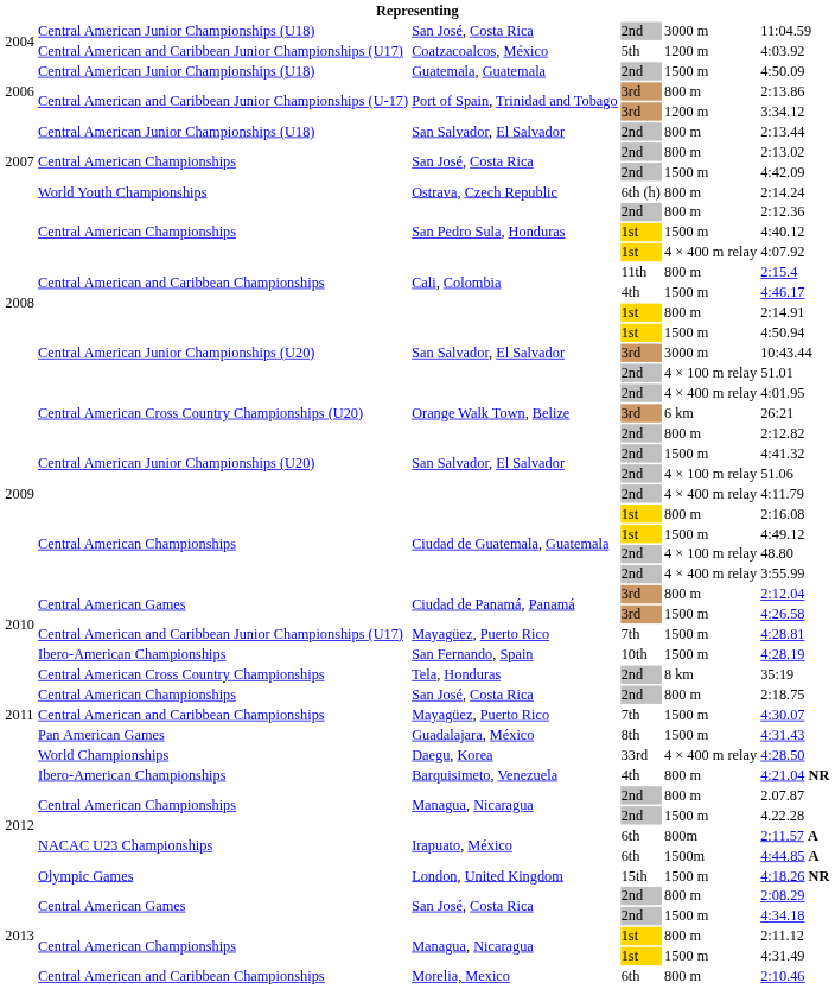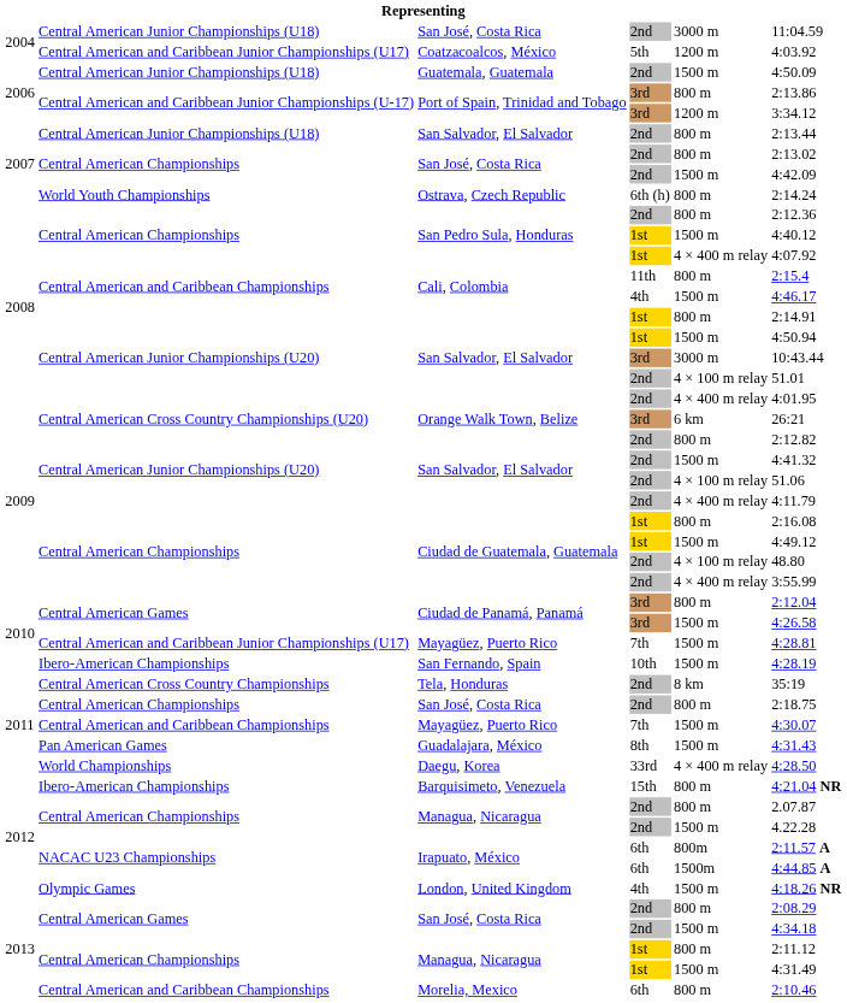 <table>
 <tr>
 <th colspan="6">Representing </th>
 </tr>
 <tr>
 <td rowspan=2>2004</td>
 <td><a href='#'>Central American Junior Championships (U18)</a></td>
 <td><a href='#'>San José</a>, <a href='#'>Costa Rica</a></td>
 <td bgcolor=silver>2nd</td>
 <td>3000 m</td>
 <td>11:04.59</td>
 </tr>
 <tr>
 <td><a href='#'>Central American and Caribbean Junior Championships (U17)</a></td>
 <td><a href='#'>Coatzacoalcos</a>, <a href='#'>México</a></td>
 <td>5th</td>
 <td>1200 m</td>
 <td>4:03.92</td>
 </tr>
 <tr>
 <td rowspan = 3>2006</td>
 <td><a href='#'>Central American Junior Championships (U18)</a></td>
 <td><a href='#'>Guatemala</a>, <a href='#'>Guatemala</a></td>
 <td bgcolor=silver>2nd</td>
 <td>1500 m</td>
 <td>4:50.09</td>
 </tr>
 <tr>
 <td rowspan = "2"><a href='#'>Central American and Caribbean Junior Championships (U-17)</a></td>
 <td rowspan = "2"><a href='#'>Port of Spain</a>, <a href='#'>Trinidad and Tobago</a></td>
 <td bgcolor=cc9966>3rd</td>
 <td>800 m</td>
 <td>2:13.86</td>
 </tr>
 <tr>
 <td bgcolor=cc9966>3rd</td>
 <td>1200 m</td>
 <td>3:34.12</td>
 </tr>
 <tr>
 <td rowspan = "4">2007</td>
 <td><a href='#'>Central American Junior Championships (U18)</a></td>
 <td><a href='#'>San Salvador</a>, <a href='#'>El Salvador</a></td>
 <td bgcolor=silver>2nd</td>
 <td>800 m</td>
 <td>2:13.44</td>
 </tr>
 <tr>
 <td rowspan = "2"><a href='#'>Central American Championships</a></td>
 <td rowspan = "2"><a href='#'>San José</a>, <a href='#'>Costa Rica</a></td>
 <td bgcolor=silver>2nd</td>
 <td>800 m</td>
 <td>2:13.02</td>
 </tr>
 <tr>
 <td bgcolor=silver>2nd</td>
 <td>1500 m</td>
 <td>4:42.09</td>
 </tr>
 <tr>
 <td><a href='#'>World Youth Championships</a></td>
 <td><a href='#'>Ostrava</a>, <a href='#'>Czech Republic</a></td>
 <td>6th (h)</td>
 <td>800 m</td>
 <td>2:14.24</td>
 </tr>
 <tr>
 <td rowspan = "10">2008</td>
 <td rowspan = "3"><a href='#'>Central American Championships</a></td>
 <td rowspan = "3"><a href='#'>San Pedro Sula</a>, <a href='#'>Honduras</a></td>
 <td bgcolor=silver>2nd</td>
 <td>800 m</td>
 <td>2:12.36</td>
 </tr>
 <tr>
 <td bgcolor=gold>1st</td>
 <td>1500 m</td>
 <td>4:40.12</td>
 </tr>
 <tr>
 <td bgcolor=gold>1st</td>
 <td>4 × 400 m relay</td>
 <td>4:07.92</td>
 </tr>
 <tr>
 <td rowspan = "2"><a href='#'>Central American and Caribbean Championships</a></td>
 <td rowspan = "2"><a href='#'>Cali</a>, <a href='#'>Colombia</a></td>
 <td>11th</td>
 <td>800 m</td>
 <td><a href='#'>2:15.4</a></td>
 </tr>
 <tr>
 <td>4th</td>
 <td>1500 m</td>
 <td><a href='#'>4:46.17</a></td>
 </tr>
 <tr>
 <td rowspan=5><a href='#'>Central American Junior Championships (U20)</a></td>
 <td rowspan=5><a href='#'>San Salvador</a>, <a href='#'>El Salvador</a></td>
 <td bgcolor=gold>1st</td>
 <td>800 m</td>
 <td>2:14.91</td>
 </tr>
 <tr>
 <td bgcolor=gold>1st</td>
 <td>1500 m</td>
 <td>4:50.94</td>
 </tr>
 <tr>
 <td bgcolor="cc9966">3rd</td>
 <td>3000 m</td>
 <td>10:43.44</td>
 </tr>
 <tr>
 <td bgcolor=silver>2nd</td>
 <td>4 × 100 m relay</td>
 <td>51.01</td>
 </tr>
 <tr>
 <td bgcolor=silver>2nd</td>
 <td>4 × 400 m relay</td>
 <td>4:01.95</td>
 </tr>
 <tr>
 <td rowspan = "9">2009</td>
 <td><a href='#'>Central American Cross Country Championships (U20)</a></td>
 <td><a href='#'>Orange Walk Town</a>, <a href='#'>Belize</a></td>
 <td bgcolor="cc9966">3rd</td>
 <td>6 km</td>
 <td>26:21</td>
 </tr>
 <tr>
 <td rowspan=4><a href='#'>Central American Junior Championships (U20)</a></td>
 <td rowspan=4><a href='#'>San Salvador</a>, <a href='#'>El Salvador</a></td>
 <td bgcolor=silver>2nd</td>
 <td>800 m</td>
 <td>2:12.82</td>
 </tr>
 <tr>
 <td bgcolor=silver>2nd</td>
 <td>1500 m</td>
 <td>4:41.32</td>
 </tr>
 <tr>
 <td bgcolor=silver>2nd</td>
 <td>4 × 100 m relay</td>
 <td>51.06</td>
 </tr>
 <tr>
 <td bgcolor=silver>2nd</td>
 <td>4 × 400 m relay</td>
 <td>4:11.79</td>
 </tr>
 <tr>
 <td rowspan = "4"><a href='#'>Central American Championships</a></td>
 <td rowspan = "4"><a href='#'>Ciudad de Guatemala</a>, <a href='#'>Guatemala</a></td>
 <td bgcolor=gold>1st</td>
 <td>800 m</td>
 <td>2:16.08</td>
 </tr>
 <tr>
 <td bgcolor=gold>1st</td>
 <td>1500 m</td>
 <td>4:49.12</td>
 </tr>
 <tr>
 <td bgcolor=silver>2nd</td>
 <td>4 × 100 m relay</td>
 <td>48.80</td>
 </tr>
 <tr>
 <td bgcolor=silver>2nd</td>
 <td>4 × 400 m relay</td>
 <td>3:55.99</td>
 </tr>
 <tr>
 <td rowspan = "4">2010</td>
 <td rowspan = "2"><a href='#'>Central American Games</a></td>
 <td rowspan = "2"><a href='#'>Ciudad de Panamá</a>, <a href='#'>Panamá</a></td>
 <td bgcolor=cc9966>3rd</td>
 <td>800 m</td>
 <td><a href='#'>2:12.04</a></td>
 </tr>
 <tr>
 <td bgcolor=cc9966>3rd</td>
 <td>1500 m</td>
 <td><a href='#'>4:26.58</a></td>
 </tr>
 <tr>
 <td><a href='#'>Central American and Caribbean Junior Championships (U17)</a></td>
 <td><a href='#'>Mayagüez</a>, <a href='#'>Puerto Rico</a></td>
 <td>7th</td>
 <td>1500 m</td>
 <td><a href='#'>4:28.81</a></td>
 </tr>
 <tr>
 <td><a href='#'>Ibero-American Championships</a></td>
 <td><a href='#'>San Fernando</a>, <a href='#'>Spain</a></td>
 <td>10th</td>
 <td>1500 m</td>
 <td><a href='#'>4:28.19</a></td>
 </tr>
 <tr>
 <td rowspan = "5">2011</td>
 <td><a href='#'>Central American Cross Country Championships</a></td>
 <td><a href='#'>Tela</a>, <a href='#'>Honduras</a></td>
 <td bgcolor=silver>2nd</td>
 <td>8 km</td>
 <td>35:19</td>
 </tr>
 <tr>
 <td><a href='#'>Central American Championships</a></td>
 <td><a href='#'>San José</a>, <a href='#'>Costa Rica</a></td>
 <td bgcolor=silver>2nd</td>
 <td>800 m</td>
 <td>2:18.75</td>
 </tr>
 <tr>
 <td><a href='#'>Central American and Caribbean Championships</a></td>
 <td><a href='#'>Mayagüez</a>, <a href='#'>Puerto Rico</a></td>
 <td>7th</td>
 <td>1500 m</td>
 <td><a href='#'>4:30.07</a></td>
 </tr>
 <tr>
 <td><a href='#'>Pan American Games</a></td>
 <td><a href='#'>Guadalajara</a>, <a href='#'>México</a></td>
 <td>8th</td>
 <td>1500 m</td>
 <td><a href='#'>4:31.43</a></td>
 </tr>
 <tr>
 <td><a href='#'>World Championships</a></td>
 <td><a href='#'>Daegu</a>, <a href='#'>Korea</a></td>
 <td>33rd</td>
 <td>4 × 400 m relay</td>
 <td><a href='#'>4:28.50</a></td>
 </tr>
 <tr>
 <td rowspan = "6">2012</td>
 <td><a href='#'>Ibero-American Championships</a></td>
 <td><a href='#'>Barquisimeto</a>, <a href='#'>Venezuela</a></td>
-<td>4th</td>
+<td>15th</td>
 <td>800 m</td>
 <td><a href='#'>4:21.04</a> <strong>NR</strong></td>
 </tr>
 <tr>
 <td rowspan = "2"><a href='#'>Central American Championships</a></td>
 <td rowspan = "2"><a href='#'>Managua</a>, <a href='#'>Nicaragua</a></td>
 <td bgcolor=silver>2nd</td>
 <td>800 m</td>
 <td>2.07.87</td>
 </tr>
 <tr>
 <td bgcolor=silver>2nd</td>
 <td>1500 m</td>
 <td>4.22.28</td>
 </tr>
 <tr>
 <td rowspan=2><a href='#'>NACAC U23 Championships</a></td>
 <td rowspan=2><a href='#'>Irapuato</a>, <a href='#'>México</a></td>
 <td>6th</td>
 <td>800m</td>
 <td><a href='#'>2:11.57</a> <strong>A</strong></td>
 </tr>
 <tr>
 <td>6th</td>
 <td>1500m</td>
 <td><a href='#'>4:44.85</a> <strong>A</strong></td>
 </tr>
 <tr>
 <td><a href='#'>Olympic Games</a></td>
 <td><a href='#'>London</a>, <a href='#'>United Kingdom</a></td>
-<td>15th</td>
+<td>4th</td>
 <td>1500 m</td>
 <td><a href='#'>4:18.26</a> <strong>NR</strong></td>
 </tr>
 <tr>
 <td rowspan=5>2013</td>
 <td rowspan=2><a href='#'>Central American Games</a></td>
 <td rowspan=2><a href='#'>San José</a>, <a href='#'>Costa Rica</a></td>
 <td bgcolor=silver>2nd</td>
 <td>800 m</td>
 <td><a href='#'>2:08.29</a></td>
 </tr>
 <tr>
 <td bgcolor=silver>2nd</td>
 <td>1500 m</td>
 <td><a href='#'>4:34.18</a></td>
 </tr>
 <tr>
 <td rowspan=2><a href='#'>Central American Championships</a></td>
 <td rowspan=2><a href='#'>Managua</a>, <a href='#'>Nicaragua</a></td>
 <td bgcolor=gold>1st</td>
 <td>800 m</td>
 <td>2:11.12</td>
 </tr>
 <tr>
 <td bgcolor=gold>1st</td>
 <td>1500 m</td>
 <td>4:31.49</td>
 </tr>
 <tr>
 <td><a href='#'>Central American and Caribbean Championships</a></td>
 <td><a href='#'>Morelia, Mexico</a></td>
 <td>6th</td>
 <td>800 m</td>
 <td><a href='#'>2:10.46</a></td>
 </tr>
 </table>
